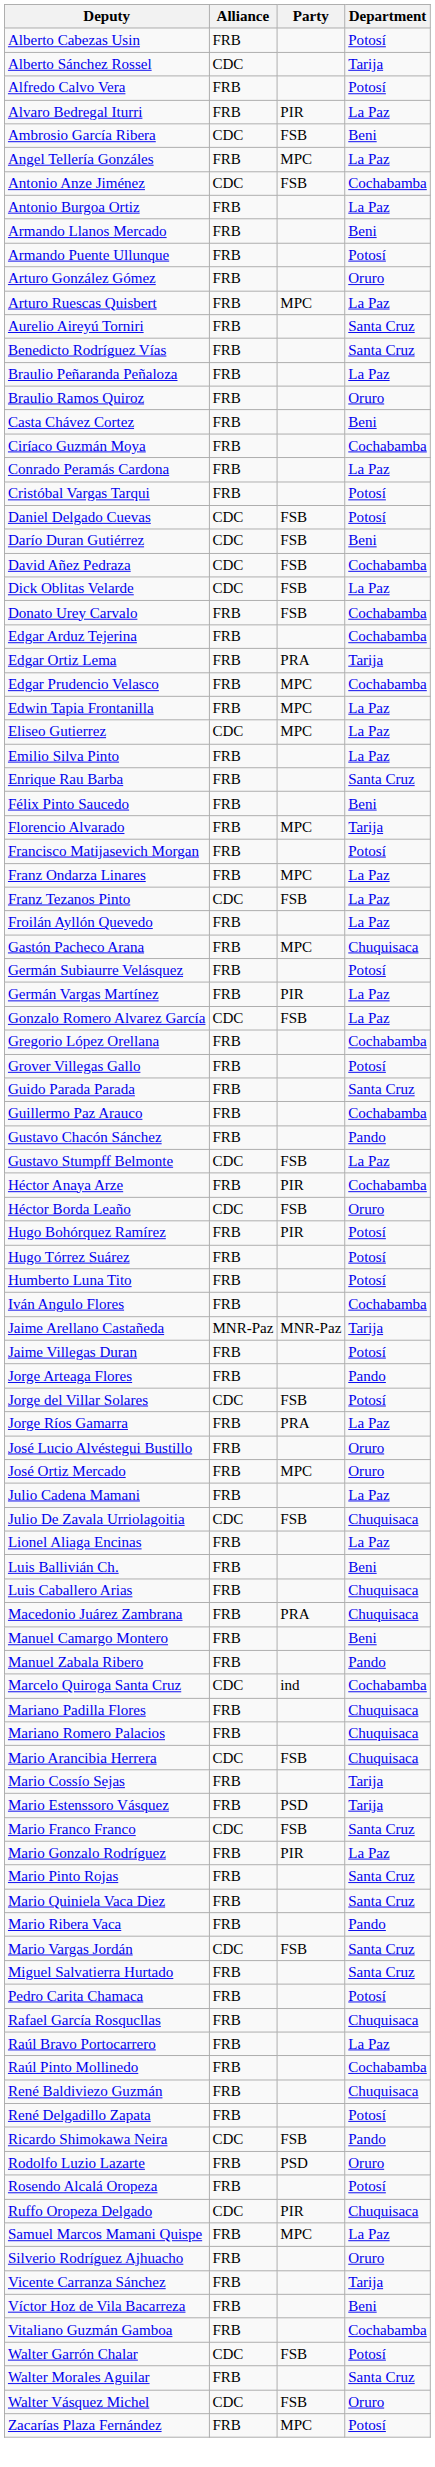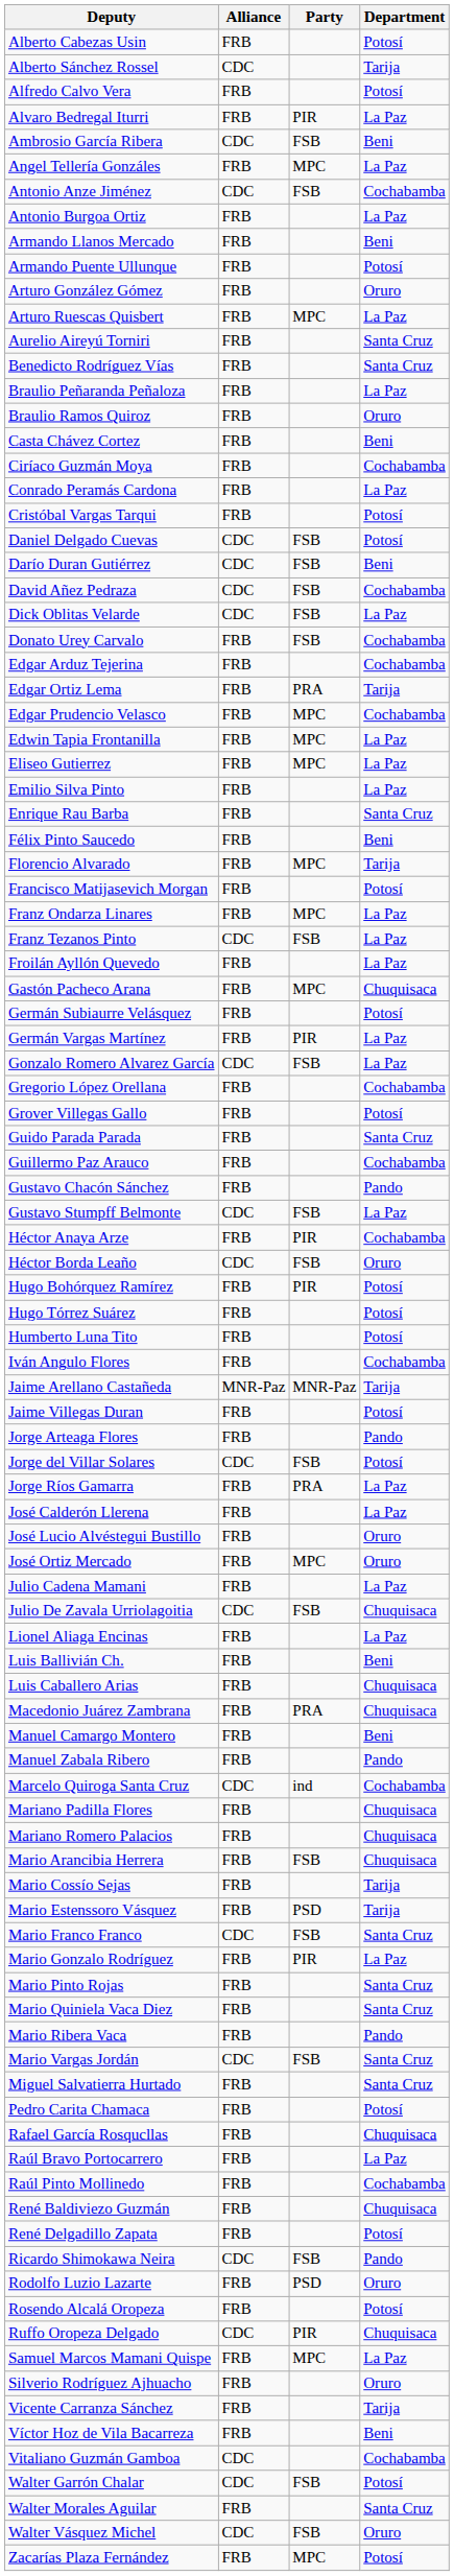 <table class="wikitable sortable">
 <tr>
 <th>Deputy</th>
 <th>Alliance</th>
 <th>Party</th>
 <th>Department</th>
 </tr>
 <tr>
 <td><a href='#'>Alberto Cabezas Usin</a></td>
 <td>FRB</td>
 <td></td>
 <td><a href='#'>Potosí</a></td>
 </tr>
 <tr>
 <td><a href='#'>Alberto Sánchez Rossel</a></td>
 <td>CDC</td>
 <td></td>
 <td><a href='#'>Tarija</a></td>
 </tr>
 <tr>
 <td><a href='#'>Alfredo Calvo Vera</a></td>
 <td>FRB</td>
 <td></td>
 <td><a href='#'>Potosí</a></td>
 </tr>
 <tr>
 <td><a href='#'>Alvaro Bedregal Iturri</a></td>
 <td>FRB</td>
 <td>PIR</td>
 <td><a href='#'>La Paz</a></td>
 </tr>
 <tr>
 <td><a href='#'>Ambrosio García Ribera</a></td>
 <td>CDC</td>
 <td>FSB</td>
 <td><a href='#'>Beni</a></td>
 </tr>
 <tr>
 <td><a href='#'>Angel Tellería Gonzáles</a></td>
 <td>FRB</td>
 <td>MPC</td>
 <td><a href='#'>La Paz</a></td>
 </tr>
 <tr>
 <td><a href='#'>Antonio Anze Jiménez</a></td>
 <td>CDC</td>
 <td>FSB</td>
 <td><a href='#'>Cochabamba</a></td>
 </tr>
 <tr>
 <td><a href='#'>Antonio Burgoa Ortiz</a></td>
 <td>FRB</td>
 <td></td>
 <td><a href='#'>La Paz</a></td>
 </tr>
 <tr>
 <td><a href='#'>Armando Llanos Mercado</a></td>
 <td>FRB</td>
 <td></td>
 <td><a href='#'>Beni</a></td>
 </tr>
 <tr>
 <td><a href='#'>Armando Puente Ullunque</a></td>
 <td>FRB</td>
 <td></td>
 <td><a href='#'>Potosí</a></td>
 </tr>
 <tr>
 <td><a href='#'>Arturo González Gómez</a></td>
 <td>FRB</td>
 <td></td>
 <td><a href='#'>Oruro</a></td>
 </tr>
 <tr>
 <td><a href='#'>Arturo Ruescas Quisbert</a></td>
 <td>FRB</td>
 <td>MPC</td>
 <td><a href='#'>La Paz</a></td>
 </tr>
 <tr>
 <td><a href='#'>Aurelio Aireyú Torniri</a></td>
 <td>FRB</td>
 <td></td>
 <td><a href='#'>Santa Cruz</a></td>
 </tr>
 <tr>
 <td><a href='#'>Benedicto Rodríguez Vías</a></td>
 <td>FRB</td>
 <td></td>
 <td><a href='#'>Santa Cruz</a></td>
 </tr>
 <tr>
 <td><a href='#'>Braulio Peñaranda Peñaloza</a></td>
 <td>FRB</td>
 <td></td>
 <td><a href='#'>La Paz</a></td>
 </tr>
 <tr>
 <td><a href='#'>Braulio Ramos Quiroz</a></td>
 <td>FRB</td>
 <td></td>
 <td><a href='#'>Oruro</a></td>
 </tr>
 <tr>
 <td><a href='#'>Casta Chávez Cortez</a></td>
 <td>FRB</td>
 <td></td>
 <td><a href='#'>Beni</a></td>
 </tr>
 <tr>
 <td><a href='#'>Ciríaco Guzmán Moya</a></td>
 <td>FRB</td>
 <td></td>
 <td><a href='#'>Cochabamba</a></td>
 </tr>
 <tr>
 <td><a href='#'>Conrado Peramás Cardona</a></td>
 <td>FRB</td>
 <td></td>
 <td><a href='#'>La Paz</a></td>
 </tr>
 <tr>
 <td><a href='#'>Cristóbal Vargas Tarqui</a></td>
 <td>FRB</td>
 <td></td>
 <td><a href='#'>Potosí</a></td>
 </tr>
 <tr>
 <td><a href='#'>Daniel Delgado Cuevas</a></td>
 <td>CDC</td>
 <td>FSB</td>
 <td><a href='#'>Potosí</a></td>
 </tr>
 <tr>
 <td><a href='#'>Darío Duran Gutiérrez</a></td>
 <td>CDC</td>
 <td>FSB</td>
 <td><a href='#'>Beni</a></td>
 </tr>
 <tr>
 <td><a href='#'>David Añez Pedraza</a></td>
 <td>CDC</td>
 <td>FSB</td>
 <td><a href='#'>Cochabamba</a></td>
 </tr>
 <tr>
 <td><a href='#'>Dick Oblitas Velarde</a></td>
 <td>CDC</td>
 <td>FSB</td>
 <td><a href='#'>La Paz</a></td>
 </tr>
 <tr>
 <td><a href='#'>Donato Urey Carvalo</a></td>
 <td>FRB</td>
 <td>FSB</td>
 <td><a href='#'>Cochabamba</a></td>
 </tr>
 <tr>
 <td><a href='#'>Edgar Arduz Tejerina</a></td>
 <td>FRB</td>
 <td></td>
 <td><a href='#'>Cochabamba</a></td>
 </tr>
 <tr>
 <td><a href='#'>Edgar Ortiz Lema</a></td>
 <td>FRB</td>
 <td>PRA</td>
 <td><a href='#'>Tarija</a></td>
 </tr>
 <tr>
 <td><a href='#'>Edgar Prudencio Velasco</a></td>
 <td>FRB</td>
 <td>MPC</td>
 <td><a href='#'>Cochabamba</a></td>
 </tr>
 <tr>
 <td><a href='#'>Edwin Tapia Frontanilla</a></td>
 <td>FRB</td>
 <td>MPC</td>
 <td><a href='#'>La Paz</a></td>
 </tr>
 <tr>
 <td><a href='#'>Eliseo Gutierrez</a></td>
-<td>CDC</td>
+<td>FRB</td>
 <td>MPC</td>
 <td><a href='#'>La Paz</a></td>
 </tr>
 <tr>
 <td><a href='#'>Emilio Silva Pinto</a></td>
 <td>FRB</td>
 <td></td>
 <td><a href='#'>La Paz</a></td>
 </tr>
 <tr>
 <td><a href='#'>Enrique Rau Barba</a></td>
 <td>FRB</td>
 <td></td>
 <td><a href='#'>Santa Cruz</a></td>
 </tr>
 <tr>
 <td><a href='#'>Félix Pinto Saucedo</a></td>
 <td>FRB</td>
 <td></td>
 <td><a href='#'>Beni</a></td>
 </tr>
 <tr>
 <td><a href='#'>Florencio Alvarado</a></td>
 <td>FRB</td>
 <td>MPC</td>
 <td><a href='#'>Tarija</a></td>
 </tr>
 <tr>
 <td><a href='#'>Francisco Matijasevich Morgan</a></td>
 <td>FRB</td>
 <td></td>
 <td><a href='#'>Potosí</a></td>
 </tr>
 <tr>
 <td><a href='#'>Franz Ondarza Linares</a></td>
 <td>FRB</td>
 <td>MPC</td>
 <td><a href='#'>La Paz</a></td>
 </tr>
 <tr>
 <td><a href='#'>Franz Tezanos Pinto</a></td>
 <td>CDC</td>
 <td>FSB</td>
 <td><a href='#'>La Paz</a></td>
 </tr>
 <tr>
 <td><a href='#'>Froilán Ayllón Quevedo</a></td>
 <td>FRB</td>
 <td></td>
 <td><a href='#'>La Paz</a></td>
 </tr>
 <tr>
 <td><a href='#'>Gastón Pacheco Arana</a></td>
 <td>FRB</td>
 <td>MPC</td>
 <td><a href='#'>Chuquisaca</a></td>
 </tr>
 <tr>
 <td><a href='#'>Germán Subiaurre Velásquez</a></td>
 <td>FRB</td>
 <td></td>
 <td><a href='#'>Potosí</a></td>
 </tr>
 <tr>
 <td><a href='#'>Germán Vargas Martínez</a></td>
 <td>FRB</td>
 <td>PIR</td>
 <td><a href='#'>La Paz</a></td>
 </tr>
 <tr>
 <td><a href='#'>Gonzalo Romero Alvarez García</a></td>
 <td>CDC</td>
 <td>FSB</td>
 <td><a href='#'>La Paz</a></td>
 </tr>
 <tr>
 <td><a href='#'>Gregorio López Orellana</a></td>
 <td>FRB</td>
 <td></td>
 <td><a href='#'>Cochabamba</a></td>
 </tr>
 <tr>
 <td><a href='#'>Grover Villegas Gallo</a></td>
 <td>FRB</td>
 <td></td>
 <td><a href='#'>Potosí</a></td>
 </tr>
 <tr>
 <td><a href='#'>Guido Parada Parada</a></td>
 <td>FRB</td>
 <td></td>
 <td><a href='#'>Santa Cruz</a></td>
 </tr>
 <tr>
 <td><a href='#'>Guillermo Paz Arauco</a></td>
 <td>FRB</td>
 <td></td>
 <td><a href='#'>Cochabamba</a></td>
 </tr>
 <tr>
 <td><a href='#'>Gustavo Chacón Sánchez</a></td>
 <td>FRB</td>
 <td></td>
 <td><a href='#'>Pando</a></td>
 </tr>
 <tr>
 <td><a href='#'>Gustavo Stumpff Belmonte</a></td>
 <td>CDC</td>
 <td>FSB</td>
 <td><a href='#'>La Paz</a></td>
 </tr>
 <tr>
 <td><a href='#'>Héctor Anaya Arze</a></td>
 <td>FRB</td>
 <td>PIR</td>
 <td><a href='#'>Cochabamba</a></td>
 </tr>
 <tr>
 <td><a href='#'>Héctor Borda Leaño</a></td>
 <td>CDC</td>
 <td>FSB</td>
 <td><a href='#'>Oruro</a></td>
 </tr>
 <tr>
 <td><a href='#'>Hugo Bohórquez Ramírez</a></td>
 <td>FRB</td>
 <td>PIR</td>
 <td><a href='#'>Potosí</a></td>
 </tr>
 <tr>
 <td><a href='#'>Hugo Tórrez Suárez</a></td>
 <td>FRB</td>
 <td></td>
 <td><a href='#'>Potosí</a></td>
 </tr>
 <tr>
 <td><a href='#'>Humberto Luna Tito</a></td>
 <td>FRB</td>
 <td></td>
 <td><a href='#'>Potosí</a></td>
 </tr>
 <tr>
 <td><a href='#'>Iván Angulo Flores</a></td>
 <td>FRB</td>
 <td></td>
 <td><a href='#'>Cochabamba</a></td>
 </tr>
 <tr>
 <td><a href='#'>Jaime Arellano Castañeda</a></td>
 <td>MNR-Paz</td>
 <td>MNR-Paz</td>
 <td><a href='#'>Tarija</a></td>
 </tr>
 <tr>
 <td><a href='#'>Jaime Villegas Duran</a></td>
 <td>FRB</td>
 <td></td>
 <td><a href='#'>Potosí</a></td>
 </tr>
 <tr>
 <td><a href='#'>Jorge Arteaga Flores</a></td>
 <td>FRB</td>
 <td></td>
 <td><a href='#'>Pando</a></td>
 </tr>
 <tr>
 <td><a href='#'>Jorge del Villar Solares</a></td>
 <td>CDC</td>
 <td>FSB</td>
 <td><a href='#'>Potosí</a></td>
 </tr>
 <tr>
 <td><a href='#'>Jorge Ríos Gamarra</a></td>
 <td>FRB</td>
 <td>PRA</td>
 <td><a href='#'>La Paz</a></td>
 </tr>
 <tr>
+<td><a href='#'>José Calderón Llerena</a></td>
+<td>FRB</td>
+<td></td>
+<td><a href='#'>La Paz</a></td>
+</tr>
+<tr>
 <td><a href='#'>José Lucio Alvéstegui Bustillo</a></td>
 <td>FRB</td>
 <td></td>
 <td><a href='#'>Oruro</a></td>
 </tr>
 <tr>
 <td><a href='#'>José Ortiz Mercado</a></td>
 <td>FRB</td>
 <td>MPC</td>
 <td><a href='#'>Oruro</a></td>
 </tr>
 <tr>
 <td><a href='#'>Julio Cadena Mamani</a></td>
 <td>FRB</td>
 <td></td>
 <td><a href='#'>La Paz</a></td>
 </tr>
 <tr>
 <td><a href='#'>Julio De Zavala Urriolagoitia</a></td>
 <td>CDC</td>
 <td>FSB</td>
 <td><a href='#'>Chuquisaca</a></td>
 </tr>
 <tr>
 <td><a href='#'>Lionel Aliaga Encinas</a></td>
 <td>FRB</td>
 <td></td>
 <td><a href='#'>La Paz</a></td>
 </tr>
 <tr>
 <td><a href='#'>Luis Ballivián Ch.</a></td>
 <td>FRB</td>
 <td></td>
 <td><a href='#'>Beni</a></td>
 </tr>
 <tr>
 <td><a href='#'>Luis Caballero Arias</a></td>
 <td>FRB</td>
 <td></td>
 <td><a href='#'>Chuquisaca</a></td>
 </tr>
 <tr>
 <td><a href='#'>Macedonio Juárez Zambrana</a></td>
 <td>FRB</td>
 <td>PRA</td>
 <td><a href='#'>Chuquisaca</a></td>
 </tr>
 <tr>
 <td><a href='#'>Manuel Camargo Montero</a></td>
 <td>FRB</td>
 <td></td>
 <td><a href='#'>Beni</a></td>
 </tr>
 <tr>
 <td><a href='#'>Manuel Zabala Ribero</a></td>
 <td>FRB</td>
 <td></td>
 <td><a href='#'>Pando</a></td>
 </tr>
 <tr>
 <td><a href='#'>Marcelo Quiroga Santa Cruz</a></td>
 <td>CDC</td>
 <td>ind</td>
 <td><a href='#'>Cochabamba</a></td>
 </tr>
 <tr>
 <td><a href='#'>Mariano Padilla Flores</a></td>
 <td>FRB</td>
 <td></td>
 <td><a href='#'>Chuquisaca</a></td>
 </tr>
 <tr>
 <td><a href='#'>Mariano Romero Palacios</a></td>
 <td>FRB</td>
 <td></td>
 <td><a href='#'>Chuquisaca</a></td>
 </tr>
 <tr>
 <td><a href='#'>Mario Arancibia Herrera</a></td>
-<td>CDC</td>
+<td>FRB</td>
 <td>FSB</td>
 <td><a href='#'>Chuquisaca</a></td>
 </tr>
 <tr>
 <td><a href='#'>Mario Cossío Sejas</a></td>
 <td>FRB</td>
 <td></td>
 <td><a href='#'>Tarija</a></td>
 </tr>
 <tr>
 <td><a href='#'>Mario Estenssoro Vásquez</a></td>
 <td>FRB</td>
 <td>PSD</td>
 <td><a href='#'>Tarija</a></td>
 </tr>
 <tr>
 <td><a href='#'>Mario Franco Franco</a></td>
 <td>CDC</td>
 <td>FSB</td>
 <td><a href='#'>Santa Cruz</a></td>
 </tr>
 <tr>
 <td><a href='#'>Mario Gonzalo Rodríguez</a></td>
 <td>FRB</td>
 <td>PIR</td>
 <td><a href='#'>La Paz</a></td>
 </tr>
 <tr>
 <td><a href='#'>Mario Pinto Rojas</a></td>
 <td>FRB</td>
 <td></td>
 <td><a href='#'>Santa Cruz</a></td>
 </tr>
 <tr>
 <td><a href='#'>Mario Quiniela Vaca Diez</a></td>
 <td>FRB</td>
 <td></td>
 <td><a href='#'>Santa Cruz</a></td>
 </tr>
 <tr>
 <td><a href='#'>Mario Ribera Vaca</a></td>
 <td>FRB</td>
 <td></td>
 <td><a href='#'>Pando</a></td>
 </tr>
 <tr>
 <td><a href='#'>Mario Vargas Jordán</a></td>
 <td>CDC</td>
 <td>FSB</td>
 <td><a href='#'>Santa Cruz</a></td>
 </tr>
 <tr>
 <td><a href='#'>Miguel Salvatierra Hurtado</a></td>
 <td>FRB</td>
 <td></td>
 <td><a href='#'>Santa Cruz</a></td>
 </tr>
 <tr>
 <td><a href='#'>Pedro Carita Chamaca</a></td>
 <td>FRB</td>
 <td></td>
 <td><a href='#'>Potosí</a></td>
 </tr>
 <tr>
 <td><a href='#'>Rafael García Rosqucllas</a></td>
 <td>FRB</td>
 <td></td>
 <td><a href='#'>Chuquisaca</a></td>
 </tr>
 <tr>
 <td><a href='#'>Raúl Bravo Portocarrero</a></td>
 <td>FRB</td>
 <td></td>
 <td><a href='#'>La Paz</a></td>
 </tr>
 <tr>
 <td><a href='#'>Raúl Pinto Mollinedo</a></td>
 <td>FRB</td>
 <td></td>
 <td><a href='#'>Cochabamba</a></td>
 </tr>
 <tr>
 <td><a href='#'>René Baldiviezo Guzmán</a></td>
 <td>FRB</td>
 <td></td>
 <td><a href='#'>Chuquisaca</a></td>
 </tr>
 <tr>
 <td><a href='#'>René Delgadillo Zapata</a></td>
 <td>FRB</td>
 <td></td>
 <td><a href='#'>Potosí</a></td>
 </tr>
 <tr>
 <td><a href='#'>Ricardo Shimokawa Neira</a></td>
 <td>CDC</td>
 <td>FSB</td>
 <td><a href='#'>Pando</a></td>
 </tr>
 <tr>
 <td><a href='#'>Rodolfo Luzio Lazarte</a></td>
 <td>FRB</td>
 <td>PSD</td>
 <td><a href='#'>Oruro</a></td>
 </tr>
 <tr>
 <td><a href='#'>Rosendo Alcalá Oropeza</a></td>
 <td>FRB</td>
 <td></td>
 <td><a href='#'>Potosí</a></td>
 </tr>
 <tr>
 <td><a href='#'>Ruffo Oropeza Delgado</a></td>
 <td>CDC</td>
 <td>PIR</td>
 <td><a href='#'>Chuquisaca</a></td>
 </tr>
 <tr>
 <td><a href='#'>Samuel Marcos Mamani Quispe</a></td>
 <td>FRB</td>
 <td>MPC</td>
 <td><a href='#'>La Paz</a></td>
 </tr>
 <tr>
 <td><a href='#'>Silverio Rodríguez Ajhuacho</a></td>
 <td>FRB</td>
 <td></td>
 <td><a href='#'>Oruro</a></td>
 </tr>
 <tr>
 <td><a href='#'>Vicente Carranza Sánchez</a></td>
 <td>FRB</td>
 <td></td>
 <td><a href='#'>Tarija</a></td>
 </tr>
 <tr>
 <td><a href='#'>Víctor Hoz de Vila Bacarreza</a></td>
 <td>FRB</td>
 <td></td>
 <td><a href='#'>Beni</a></td>
 </tr>
 <tr>
 <td><a href='#'>Vitaliano Guzmán Gamboa</a></td>
-<td>FRB</td>
+<td>CDC</td>
 <td></td>
 <td><a href='#'>Cochabamba</a></td>
 </tr>
 <tr>
 <td><a href='#'>Walter Garrón Chalar</a></td>
 <td>CDC</td>
 <td>FSB</td>
 <td><a href='#'>Potosí</a></td>
 </tr>
 <tr>
 <td><a href='#'>Walter Morales Aguilar</a></td>
 <td>FRB</td>
 <td></td>
 <td><a href='#'>Santa Cruz</a></td>
 </tr>
 <tr>
 <td><a href='#'>Walter Vásquez Michel</a></td>
 <td>CDC</td>
 <td>FSB</td>
 <td><a href='#'>Oruro</a></td>
 </tr>
 <tr>
 <td><a href='#'>Zacarías Plaza Fernández</a></td>
 <td>FRB</td>
 <td>MPC</td>
 <td><a href='#'>Potosí</a></td>
 </tr>
 </table>
